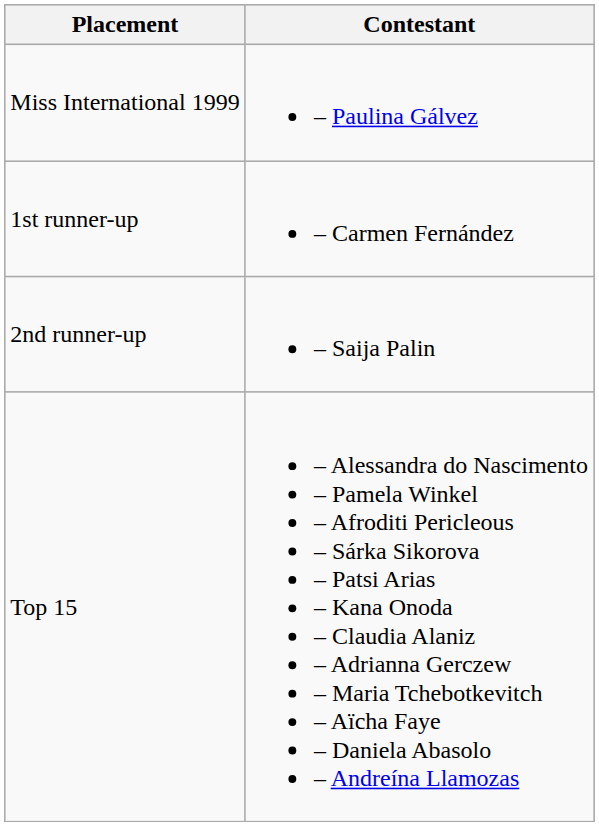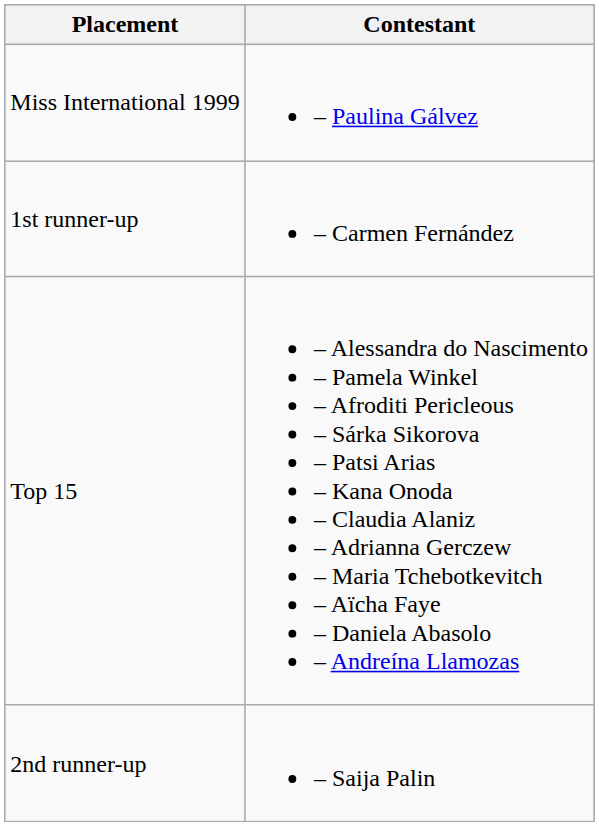 <table class="wikitable sortable" style="font-size:95%;">
 <tr>
 <th>Placement</th>
 <th>Contestant</th>
 </tr>
 <tr>
 <td>Miss International 1999</td>
 <td><br><ul><li> – <a href='#'>Paulina Gálvez</a></li></ul></td>
 </tr>
 <tr>
 <td>1st runner-up</td>
 <td><br><ul><li> – Carmen Fernández</li></ul></td>
 </tr>
 <tr>
+<td>Top 15</td>
+<td><br><ul><li> – Alessandra do Nascimento</li><li> – Pamela Winkel</li><li> – Afroditi Pericleous</li><li> – Sárka Sikorova</li><li> – Patsi Arias</li><li> – Kana Onoda</li><li> – Claudia Alaniz</li><li> – Adrianna Gerczew</li><li> – Maria Tchebotkevitch</li><li> – Aïcha Faye</li><li> – Daniela Abasolo</li><li> – <a href='#'>Andreína Llamozas</a></li></ul></td>
+</tr>
+<tr>
 <td>2nd runner-up</td>
 <td><br><ul><li> – Saija Palin</li></ul></td>
 </tr>
-<tr>
-<td>Top 15</td>
-<td><br><ul><li> – Alessandra do Nascimento</li><li> – Pamela Winkel</li><li> – Afroditi Pericleous</li><li> – Sárka Sikorova</li><li> – Patsi Arias</li><li> – Kana Onoda</li><li> – Claudia Alaniz</li><li> – Adrianna Gerczew</li><li> – Maria Tchebotkevitch</li><li> – Aïcha Faye</li><li> – Daniela Abasolo</li><li> – <a href='#'>Andreína Llamozas</a></li></ul></td>
-</tr>
 </table>
